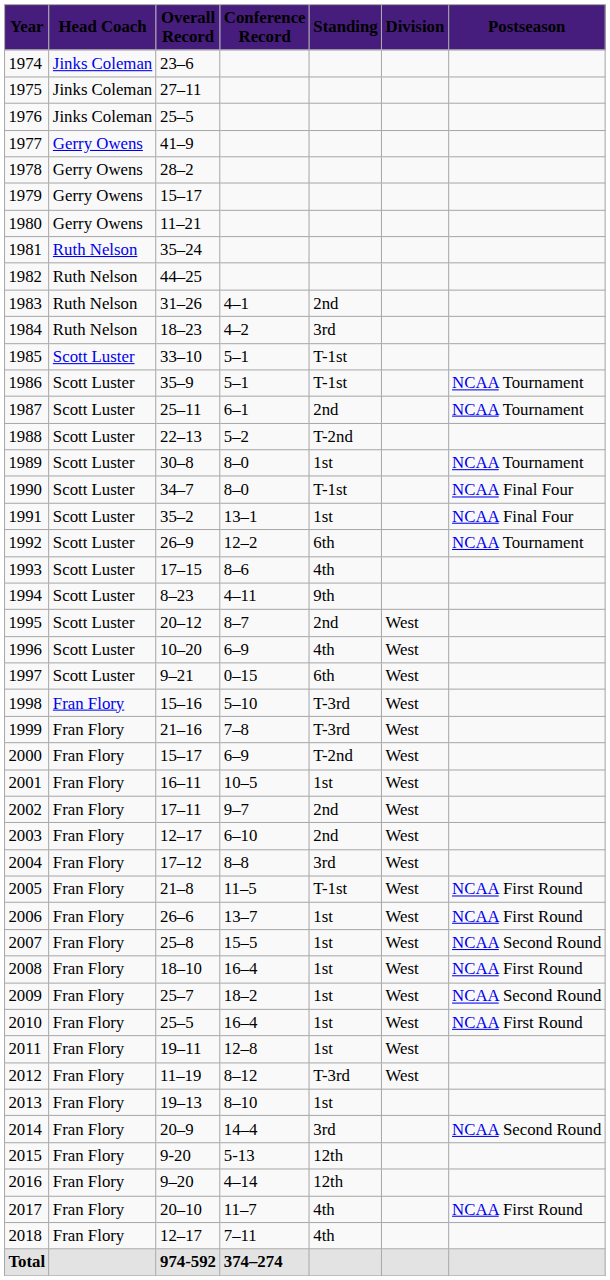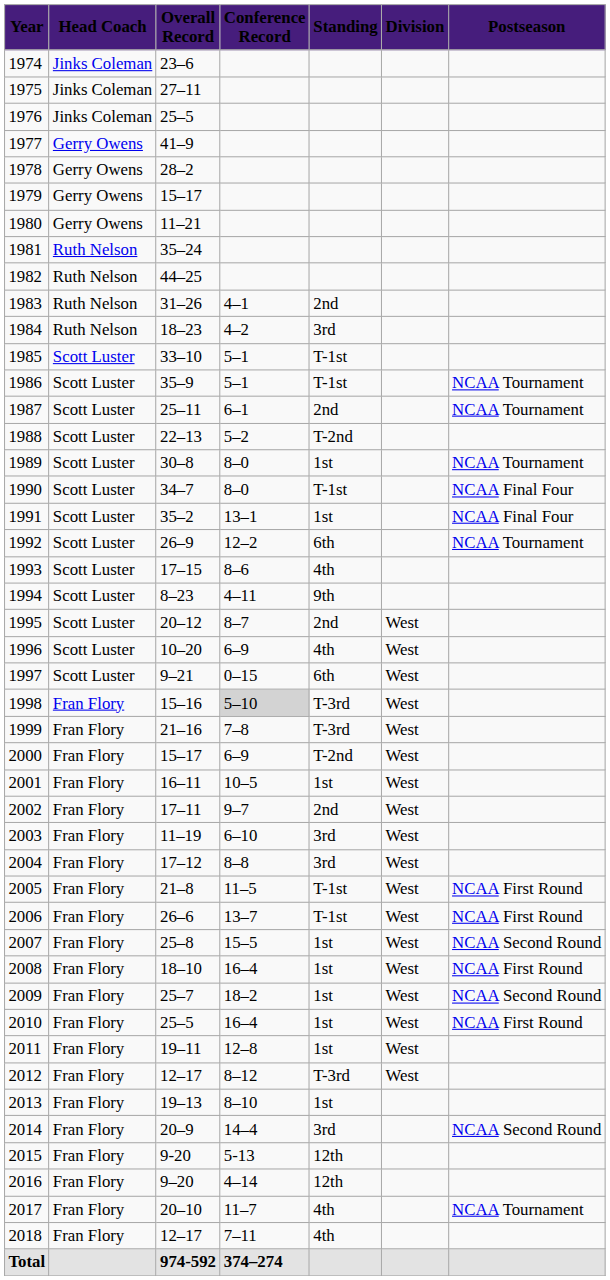 <table class="wikitable">
 <tr>
 <th style="background:#461d7c;"><span>Year</span></th>
 <th style="background:#461d7c;"><span>Head Coach</span></th>
 <th style="background:#461d7c;"><span>Overall <br> Record</span></th>
 <th style="background:#461d7c;"><span>Conference <br> Record</span></th>
 <th style="background:#461d7c;"><span>Standing</span></th>
 <th style="background:#461d7c;"><span>Division</span></th>
 <th style="background:#461d7c;"><span>Postseason</span><br></th>
 </tr>
 <tr>
 <td>1974</td>
 <td><a href='#'>Jinks Coleman</a></td>
 <td>23–6</td>
 <td></td>
 <td></td>
 <td></td>
 <td></td>
 </tr>
 <tr>
 <td>1975</td>
 <td>Jinks Coleman</td>
 <td>27–11</td>
 <td></td>
 <td></td>
 <td></td>
 <td></td>
 </tr>
 <tr>
 <td>1976</td>
 <td>Jinks Coleman</td>
 <td>25–5</td>
 <td></td>
 <td></td>
 <td></td>
 <td></td>
 </tr>
 <tr>
 <td>1977</td>
 <td><a href='#'>Gerry Owens</a></td>
 <td>41–9</td>
 <td></td>
 <td></td>
 <td></td>
 <td></td>
 </tr>
 <tr>
 <td>1978</td>
 <td>Gerry Owens</td>
 <td>28–2</td>
 <td></td>
 <td></td>
 <td></td>
 <td></td>
 </tr>
 <tr>
 <td>1979</td>
 <td>Gerry Owens</td>
 <td>15–17</td>
 <td></td>
 <td></td>
 <td></td>
 <td></td>
 </tr>
 <tr>
 <td>1980</td>
 <td>Gerry Owens</td>
 <td>11–21</td>
 <td></td>
 <td></td>
 <td></td>
 <td></td>
 </tr>
 <tr>
 <td>1981</td>
 <td><a href='#'>Ruth Nelson</a></td>
 <td>35–24</td>
 <td></td>
 <td></td>
 <td></td>
 <td></td>
 </tr>
 <tr>
 <td>1982</td>
 <td>Ruth Nelson</td>
 <td>44–25</td>
 <td></td>
 <td></td>
 <td></td>
 <td></td>
 </tr>
 <tr>
 <td>1983</td>
 <td>Ruth Nelson</td>
 <td>31–26</td>
 <td>4–1</td>
 <td>2nd</td>
 <td></td>
 <td></td>
 </tr>
 <tr>
 <td>1984</td>
 <td>Ruth Nelson</td>
 <td>18–23</td>
 <td>4–2</td>
 <td>3rd</td>
 <td></td>
 <td></td>
 </tr>
 <tr>
 <td>1985</td>
 <td><a href='#'>Scott Luster</a></td>
 <td>33–10</td>
 <td>5–1</td>
 <td>T-1st</td>
 <td></td>
 <td></td>
 </tr>
 <tr>
 <td>1986</td>
 <td>Scott Luster</td>
 <td>35–9</td>
 <td>5–1</td>
 <td>T-1st</td>
 <td></td>
 <td><a href='#'>NCAA</a> Tournament</td>
 </tr>
 <tr>
 <td>1987</td>
 <td>Scott Luster</td>
 <td>25–11</td>
 <td>6–1</td>
 <td>2nd</td>
 <td></td>
 <td><a href='#'>NCAA</a> Tournament</td>
 </tr>
 <tr>
 <td>1988</td>
 <td>Scott Luster</td>
 <td>22–13</td>
 <td>5–2</td>
 <td>T-2nd</td>
 <td></td>
 <td></td>
 </tr>
 <tr>
 <td>1989</td>
 <td>Scott Luster</td>
 <td>30–8</td>
 <td>8–0</td>
 <td>1st</td>
 <td></td>
 <td><a href='#'>NCAA</a> Tournament</td>
 </tr>
 <tr>
 <td>1990</td>
 <td>Scott Luster</td>
 <td>34–7</td>
 <td>8–0</td>
 <td>T-1st</td>
 <td></td>
 <td><a href='#'>NCAA</a> Final Four</td>
 </tr>
 <tr>
 <td>1991</td>
 <td>Scott Luster</td>
 <td>35–2</td>
 <td>13–1</td>
 <td>1st</td>
 <td></td>
 <td><a href='#'>NCAA</a> Final Four</td>
 </tr>
 <tr>
 <td>1992</td>
 <td>Scott Luster</td>
 <td>26–9</td>
 <td>12–2</td>
 <td>6th</td>
 <td></td>
 <td><a href='#'>NCAA</a> Tournament</td>
 </tr>
 <tr>
 <td>1993</td>
 <td>Scott Luster</td>
 <td>17–15</td>
 <td>8–6</td>
 <td>4th</td>
 <td></td>
 <td></td>
 </tr>
 <tr>
 <td>1994</td>
 <td>Scott Luster</td>
 <td>8–23</td>
 <td>4–11</td>
 <td>9th</td>
 <td></td>
 <td></td>
 </tr>
 <tr>
 <td>1995</td>
 <td>Scott Luster</td>
 <td>20–12</td>
 <td>8–7</td>
 <td>2nd</td>
 <td>West</td>
 <td></td>
 </tr>
 <tr>
 <td>1996</td>
 <td>Scott Luster</td>
 <td>10–20</td>
 <td>6–9</td>
 <td>4th</td>
 <td>West</td>
 <td></td>
 </tr>
 <tr>
 <td>1997</td>
 <td>Scott Luster</td>
 <td>9–21</td>
 <td>0–15</td>
 <td>6th</td>
 <td>West</td>
 <td></td>
 </tr>
 <tr>
 <td>1998</td>
 <td><a href='#'>Fran Flory</a></td>
 <td>15–16</td>
-<td>5–10</td>
+<td style="background: lightgrey;">5–10</td>
 <td>T-3rd</td>
 <td>West</td>
 <td></td>
 </tr>
 <tr>
 <td>1999</td>
 <td>Fran Flory</td>
 <td>21–16</td>
 <td>7–8</td>
 <td>T-3rd</td>
 <td>West</td>
 <td></td>
 </tr>
 <tr>
 <td>2000</td>
 <td>Fran Flory</td>
 <td>15–17</td>
 <td>6–9</td>
 <td>T-2nd</td>
 <td>West</td>
 <td></td>
 </tr>
 <tr>
 <td>2001</td>
 <td>Fran Flory</td>
 <td>16–11</td>
 <td>10–5</td>
 <td>1st</td>
 <td>West</td>
 <td></td>
 </tr>
 <tr>
 <td>2002</td>
 <td>Fran Flory</td>
 <td>17–11</td>
 <td>9–7</td>
 <td>2nd</td>
 <td>West</td>
 <td></td>
 </tr>
 <tr>
 <td>2003</td>
 <td>Fran Flory</td>
-<td>12–17</td>
+<td>11–19</td>
 <td>6–10</td>
-<td>2nd</td>
+<td>3rd</td>
 <td>West</td>
 <td></td>
 </tr>
 <tr>
 <td>2004</td>
 <td>Fran Flory</td>
 <td>17–12</td>
 <td>8–8</td>
 <td>3rd</td>
 <td>West</td>
 <td></td>
 </tr>
 <tr>
 <td>2005</td>
 <td>Fran Flory</td>
 <td>21–8</td>
 <td>11–5</td>
 <td>T-1st</td>
 <td>West</td>
 <td><a href='#'>NCAA</a> First Round</td>
 </tr>
 <tr>
 <td>2006</td>
 <td>Fran Flory</td>
 <td>26–6</td>
 <td>13–7</td>
-<td>1st</td>
+<td>T-1st</td>
 <td>West</td>
 <td><a href='#'>NCAA</a> First Round</td>
 </tr>
 <tr>
 <td>2007</td>
 <td>Fran Flory</td>
 <td>25–8</td>
 <td>15–5</td>
 <td>1st</td>
 <td>West</td>
 <td><a href='#'>NCAA</a> Second Round</td>
 </tr>
 <tr>
 <td>2008</td>
 <td>Fran Flory</td>
 <td>18–10</td>
 <td>16–4</td>
 <td>1st</td>
 <td>West</td>
 <td><a href='#'>NCAA</a> First Round</td>
 </tr>
 <tr>
 <td>2009</td>
 <td>Fran Flory</td>
 <td>25–7</td>
 <td>18–2</td>
 <td>1st</td>
 <td>West</td>
 <td><a href='#'>NCAA</a> Second Round</td>
 </tr>
 <tr>
 <td>2010</td>
 <td>Fran Flory</td>
 <td>25–5</td>
 <td>16–4</td>
 <td>1st</td>
 <td>West</td>
 <td><a href='#'>NCAA</a> First Round</td>
 </tr>
 <tr>
 <td>2011</td>
 <td>Fran Flory</td>
 <td>19–11</td>
 <td>12–8</td>
 <td>1st</td>
 <td>West</td>
 <td></td>
 </tr>
 <tr>
 <td>2012</td>
 <td>Fran Flory</td>
-<td>11–19</td>
+<td>12–17</td>
 <td>8–12</td>
 <td>T-3rd</td>
 <td>West</td>
 <td></td>
 </tr>
 <tr>
 <td>2013</td>
 <td>Fran Flory</td>
 <td>19–13</td>
 <td>8–10</td>
 <td>1st</td>
 <td></td>
 <td></td>
 </tr>
 <tr>
 <td>2014</td>
 <td>Fran Flory</td>
 <td>20–9</td>
 <td>14–4</td>
 <td>3rd</td>
 <td></td>
 <td><a href='#'>NCAA</a> Second Round</td>
 </tr>
 <tr>
 <td>2015</td>
 <td>Fran Flory</td>
 <td>9-20</td>
 <td>5-13</td>
 <td>12th</td>
 <td></td>
 <td></td>
 </tr>
 <tr>
 <td>2016</td>
 <td>Fran Flory</td>
 <td>9–20</td>
 <td>4–14</td>
 <td>12th</td>
 <td></td>
 <td></td>
 </tr>
 <tr>
 <td>2017</td>
 <td>Fran Flory</td>
 <td>20–10</td>
 <td>11–7</td>
 <td>4th</td>
 <td></td>
-<td><a href='#'>NCAA</a> First Round</td>
+<td><a href='#'>NCAA</a> Tournament</td>
 </tr>
 <tr>
 <td>2018</td>
 <td>Fran Flory</td>
 <td>12–17</td>
 <td>7–11</td>
 <td>4th</td>
 <td></td>
 <td></td>
 </tr>
 <tr style="background: #e3e3e3;">
 <td><strong>Total</strong></td>
 <td></td>
 <td><strong>974-592</strong></td>
 <td><strong>374–274</strong></td>
 <td></td>
 <td></td>
 <td></td>
 </tr>
 <tr>
 </tr>
 </table>
